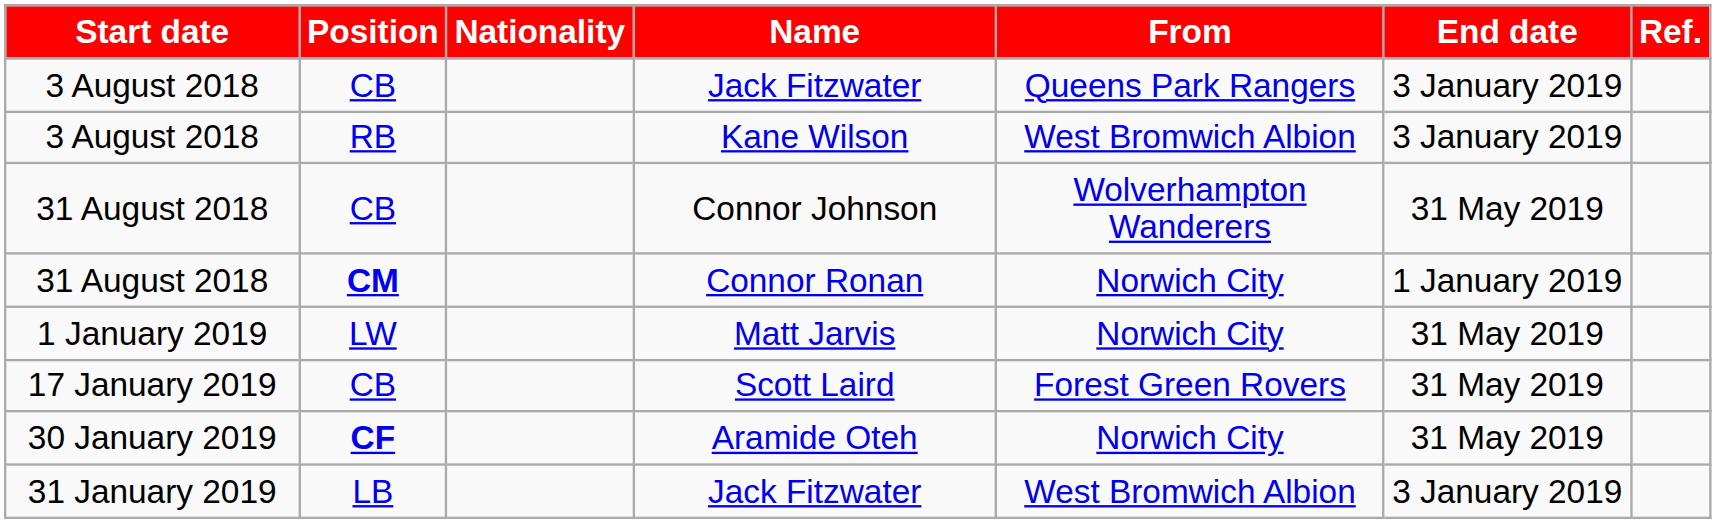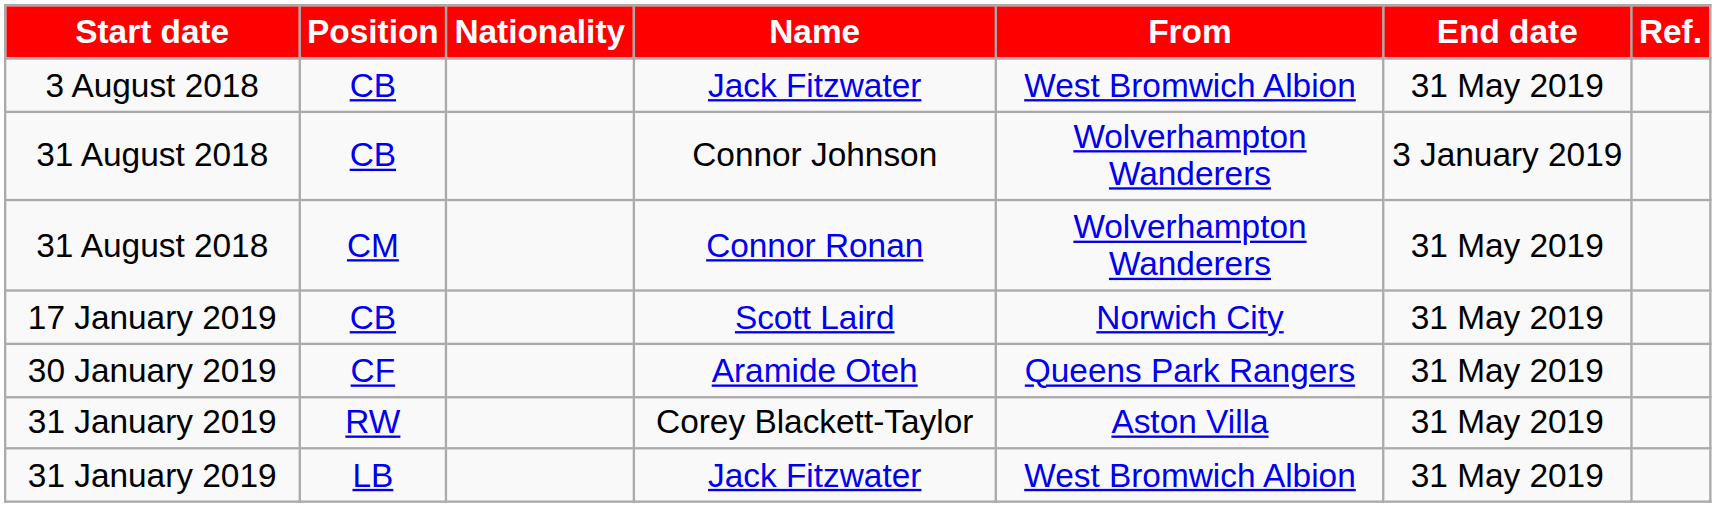 <table class="wikitable"  style="text-align:center; font-size:90%; ">
 <tr>
 <th style="background:#FF0000; color:#FFFFFF; width:120px;">Start date</th>
 <th style="background:#FF0000; color:#FFFFFF; width:50px;">Position</th>
 <th style="background:#FF0000; color:#FFFFFF; width:50px;">Nationality</th>
 <th style="background:#FF0000; color:#FFFFFF; width:150px;">Name</th>
 <th style="background:#FF0000; color:#FFFFFF; width:160px;">From</th>
 <th style="background:#FF0000; color:#FFFFFF; width:100px;">End date</th>
 <th style="background:#FF0000; color:#FFFFFF; width:25px;">Ref.</th>
 </tr>
 <tr>
 <td>3 August 2018</td>
 <td><a href='#'>CB</a></td>
 <td></td>
 <td><a href='#'>Jack Fitzwater</a></td>
-<td><a href='#'>Queens Park Rangers</a></td>
-<td>3 January 2019</td>
-<td></td>
-</tr>
-<tr>
-<td>3 August 2018</td>
-<td><a href='#'>RB</a></td>
-<td></td>
-<td><a href='#'>Kane Wilson</a></td>
 <td><a href='#'>West Bromwich Albion</a></td>
-<td>3 January 2019</td>
+<td>31 May 2019</td>
 <td></td>
 </tr>
 <tr>
 <td>31 August 2018</td>
 <td><a href='#'>CB</a></td>
 <td></td>
 <td>Connor Johnson</td>
 <td><a href='#'>Wolverhampton Wanderers</a></td>
-<td>31 May 2019</td>
+<td>3 January 2019</td>
 <td></td>
 </tr>
 <tr>
 <td>31 August 2018</td>
-<td><strong><a href='#'>CM</a></strong></td>
+<td><a href='#'>CM</a></td>
 <td></td>
 <td><a href='#'>Connor Ronan</a></td>
-<td><a href='#'>Norwich City</a></td>
-<td>1 January 2019</td>
-<td></td>
-</tr>
-<tr>
-<td>1 January 2019</td>
-<td><a href='#'>LW</a></td>
-<td></td>
-<td><a href='#'>Matt Jarvis</a></td>
-<td><a href='#'>Norwich City</a></td>
+<td><a href='#'>Wolverhampton Wanderers</a></td>
 <td>31 May 2019</td>
 <td></td>
 </tr>
 <tr>
 <td>17 January 2019</td>
 <td><a href='#'>CB</a></td>
 <td></td>
 <td><a href='#'>Scott Laird</a></td>
-<td><a href='#'>Forest Green Rovers</a></td>
+<td><a href='#'>Norwich City</a></td>
 <td>31 May 2019</td>
 <td></td>
 </tr>
 <tr>
 <td>30 January 2019</td>
-<td><strong><a href='#'>CF</a></strong></td>
+<td><a href='#'>CF</a></td>
 <td></td>
 <td><a href='#'>Aramide Oteh</a></td>
-<td><a href='#'>Norwich City</a></td>
+<td><a href='#'>Queens Park Rangers</a></td>
+<td>31 May 2019</td>
+<td></td>
+</tr>
+<tr>
+<td>31 January 2019</td>
+<td><a href='#'>RW</a></td>
+<td></td>
+<td>Corey Blackett-Taylor</td>
+<td><a href='#'>Aston Villa</a></td>
 <td>31 May 2019</td>
 <td></td>
 </tr>
 <tr>
 <td>31 January 2019</td>
 <td><a href='#'>LB</a></td>
 <td></td>
 <td><a href='#'>Jack Fitzwater</a></td>
 <td><a href='#'>West Bromwich Albion</a></td>
-<td>3 January 2019</td>
+<td>31 May 2019</td>
 <td></td>
 </tr>
 </table>
